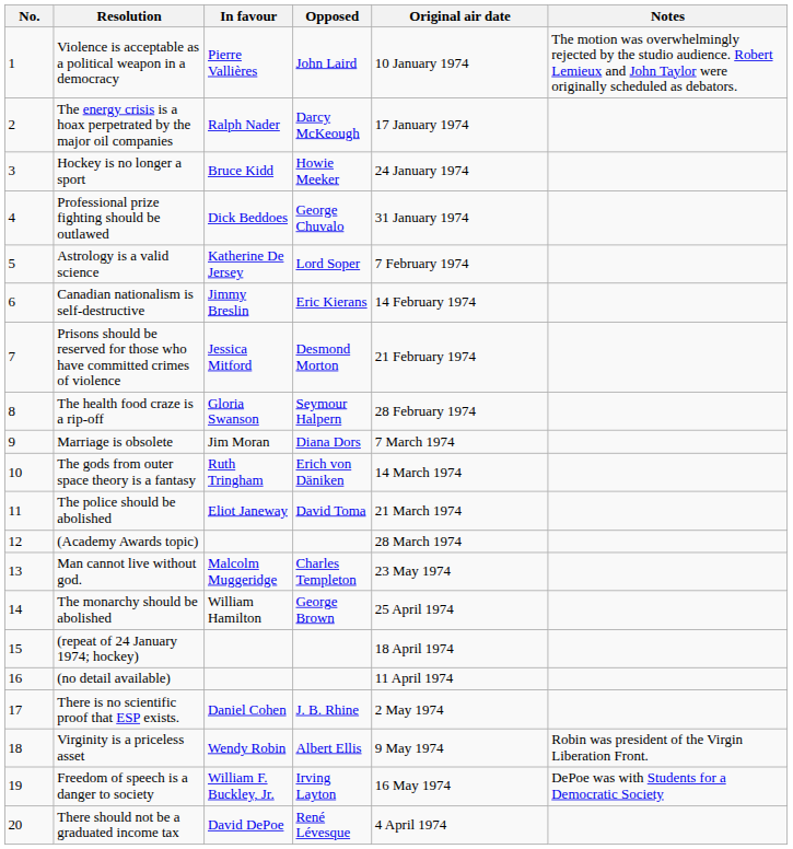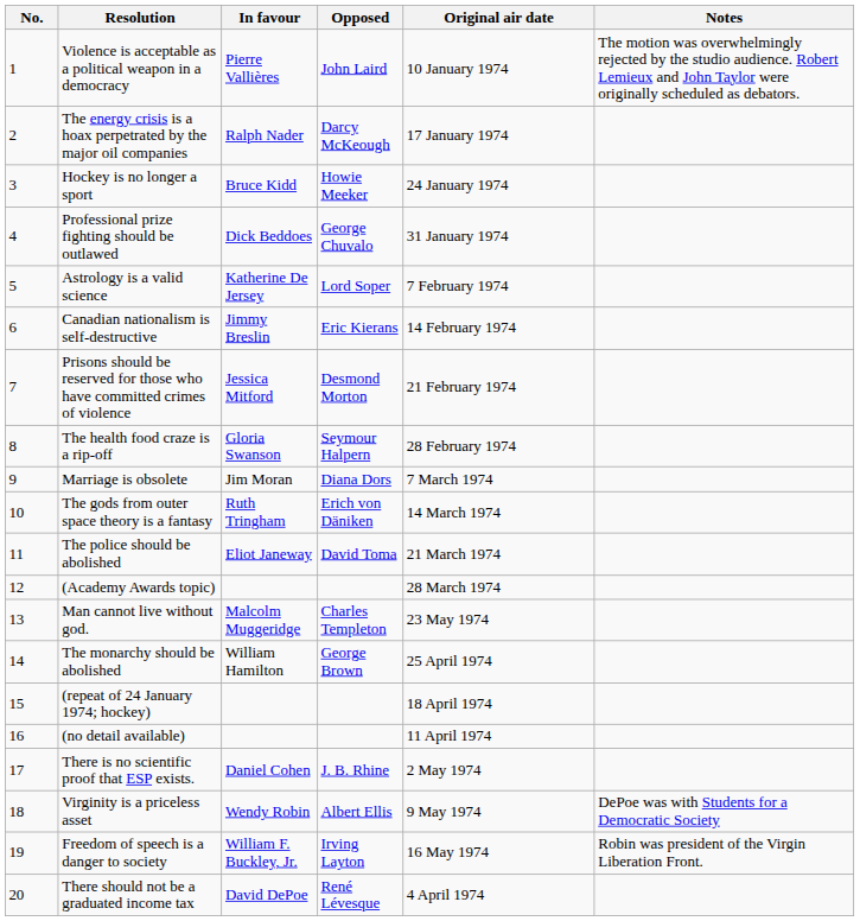 <table class="wikitable plainrowheaders" style="width:100%; margin:auto;">
 <tr>
 <th scope="col" style="width:3em;">No.</th>
 <th scope="col">Resolution</th>
 <th scope="col">In favour</th>
 <th scope="col">Opposed</th>
 <th scope="col" style="width:12em;">Original air date</th>
 <th scope="col">Notes</th>
 </tr>
 <tr>
 <td>1</td>
 <td>Violence is acceptable as a political weapon in a democracy</td>
 <td><a href='#'>Pierre Vallières</a></td>
 <td><a href='#'>John Laird</a></td>
 <td>10 January 1974</td>
 <td>The motion was overwhelmingly rejected by the studio audience. <a href='#'>Robert Lemieux</a> and <a href='#'>John Taylor</a> were originally scheduled as debators.</td>
 </tr>
 <tr>
 <td>2</td>
 <td>The <a href='#'>energy crisis</a> is a hoax perpetrated by the major oil companies</td>
 <td><a href='#'>Ralph Nader</a></td>
 <td><a href='#'>Darcy McKeough</a></td>
 <td>17 January 1974</td>
 <td></td>
 </tr>
 <tr>
 <td>3</td>
 <td>Hockey is no longer a sport</td>
 <td><a href='#'>Bruce Kidd</a></td>
 <td><a href='#'>Howie Meeker</a></td>
 <td>24 January 1974</td>
 <td></td>
 </tr>
 <tr>
 <td>4</td>
 <td>Professional prize fighting should be outlawed</td>
 <td><a href='#'>Dick Beddoes</a></td>
 <td><a href='#'>George Chuvalo</a></td>
 <td>31 January 1974</td>
 <td></td>
 </tr>
 <tr>
 <td>5</td>
 <td>Astrology is a valid science</td>
 <td><a href='#'>Katherine De Jersey</a></td>
 <td><a href='#'>Lord Soper</a></td>
 <td>7 February 1974</td>
 <td></td>
 </tr>
 <tr>
 <td>6</td>
 <td>Canadian nationalism is self-destructive</td>
 <td><a href='#'>Jimmy Breslin</a></td>
 <td><a href='#'>Eric Kierans</a></td>
 <td>14 February 1974</td>
 <td></td>
 </tr>
 <tr>
 <td>7</td>
 <td>Prisons should be reserved for those who have committed crimes of violence</td>
 <td><a href='#'>Jessica Mitford</a></td>
 <td><a href='#'>Desmond Morton</a></td>
 <td>21 February 1974</td>
 <td></td>
 </tr>
 <tr>
 <td>8</td>
 <td>The health food craze is a rip-off</td>
 <td><a href='#'>Gloria Swanson</a></td>
 <td><a href='#'>Seymour Halpern</a></td>
 <td>28 February 1974</td>
 <td></td>
 </tr>
 <tr>
 <td>9</td>
 <td>Marriage is obsolete</td>
 <td>Jim Moran</td>
 <td><a href='#'>Diana Dors</a></td>
 <td>7 March 1974</td>
 <td></td>
 </tr>
 <tr>
 <td>10</td>
 <td>The gods from outer space theory is a fantasy</td>
 <td><a href='#'>Ruth Tringham</a></td>
 <td><a href='#'>Erich von Däniken</a></td>
 <td>14 March 1974</td>
 <td></td>
 </tr>
 <tr>
 <td>11</td>
 <td>The police should be abolished</td>
 <td><a href='#'>Eliot Janeway</a></td>
 <td><a href='#'>David Toma</a></td>
 <td>21 March 1974</td>
 <td></td>
 </tr>
 <tr>
 <td>12</td>
 <td>(Academy Awards topic)</td>
 <td></td>
 <td></td>
 <td>28 March 1974</td>
 <td></td>
 </tr>
 <tr>
 <td>13</td>
 <td>Man cannot live without god.</td>
 <td><a href='#'>Malcolm Muggeridge</a></td>
 <td><a href='#'>Charles Templeton</a></td>
 <td>23 May 1974</td>
 <td></td>
 </tr>
 <tr>
 <td>14</td>
 <td>The monarchy should be abolished</td>
 <td>William Hamilton </td>
 <td><a href='#'>George Brown</a></td>
 <td>25 April 1974</td>
 <td></td>
 </tr>
 <tr>
 <td>15</td>
 <td>(repeat of 24 January 1974; hockey)</td>
 <td></td>
 <td></td>
 <td>18 April 1974</td>
 <td></td>
 </tr>
 <tr>
 <td>16</td>
 <td>(no detail available)</td>
 <td></td>
 <td></td>
 <td>11 April 1974</td>
 <td></td>
 </tr>
 <tr>
 <td>17</td>
 <td>There is no scientific proof that <a href='#'>ESP</a> exists.</td>
 <td><a href='#'>Daniel Cohen</a></td>
 <td><a href='#'>J. B. Rhine</a></td>
 <td>2 May 1974</td>
 <td></td>
 </tr>
 <tr>
 <td>18</td>
 <td>Virginity is a priceless asset</td>
 <td><a href='#'>Wendy Robin</a></td>
 <td><a href='#'>Albert Ellis</a></td>
 <td>9 May 1974</td>
-<td>Robin was president of the Virgin Liberation Front.</td>
+<td>DePoe was with <a href='#'>Students for a Democratic Society</a></td>
 </tr>
 <tr>
 <td>19</td>
 <td>Freedom of speech is a danger to society</td>
 <td><a href='#'>William F. Buckley, Jr.</a></td>
 <td><a href='#'>Irving Layton</a></td>
 <td>16 May 1974</td>
-<td>DePoe was with <a href='#'>Students for a Democratic Society</a></td>
+<td>Robin was president of the Virgin Liberation Front.</td>
 </tr>
 <tr>
 <td>20</td>
 <td>There should not be a graduated income tax</td>
 <td><a href='#'>David DePoe</a></td>
 <td><a href='#'>René Lévesque</a></td>
 <td>4 April 1974</td>
 <td></td>
 </tr>
 </table>
